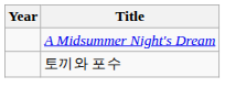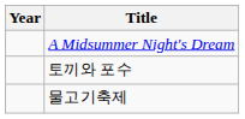 <table class="wikitable sortable">
 <tr>
 <th>Year</th>
 <th>Title</th>
 </tr>
 <tr>
 <td></td>
 <td><em><a href='#'>A Midsummer Night's Dream</a></em></td>
 </tr>
 <tr>
 <td></td>
 <td>토끼와 포수</td>
 </tr>
+<tr>
+<td></td>
+<td>물고기축제</td>
+</tr>
 </table>
